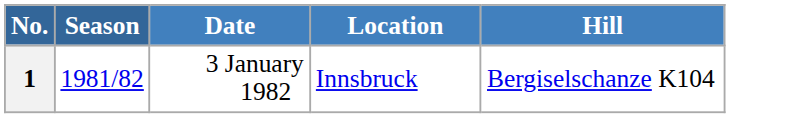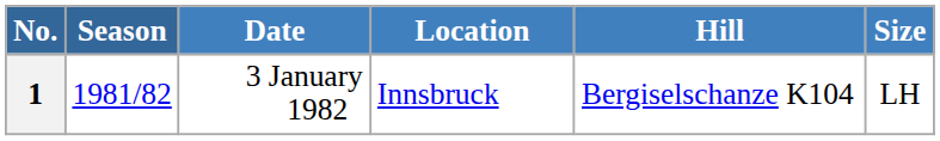 <table class="wikitable sortable" style="font-size:86%; line-height:15px; text-align:left; border:grey solid 1px; border-collapse:collapse; background:#ffffff;">
 <tr style="background:#efefef;">
 <th style="background-color:#369; color:white; width:10px;">No.</th>
 <th style="background-color:#369; color:white;  width:30px;">Season</th>
 <th style="background-color:#4180be; color:white; width:80px;">Date</th>
 <th style="background-color:#4180be; color:white; width:86px;">Location</th>
 <th style="background-color:#4180be; color:white; width:125px;">Hill</th>
+<th style="background-color:#4180be; color:white; width:25px;">Size</th>
 </tr>
 <tr>
 <th scope=row style="text-align:center;">1</th>
 <td align=center><a href='#'>1981/82</a></td>
 <td align=right>3 January 1982  </td>
 <td> <a href='#'>Innsbruck</a></td>
 <td><a href='#'>Bergiselschanze</a> K104</td>
+<td align=center>LH</td>
 </tr>
 </table>
